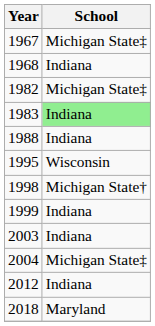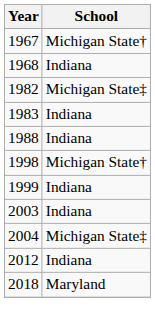 <table class="wikitable">
 <tr>
 <th>Year</th>
 <th>School</th>
 </tr>
 <tr>
 <td>1967</td>
-<td>Michigan State‡</td>
+<td>Michigan State†</td>
 </tr>
 <tr>
 <td>1968</td>
 <td>Indiana</td>
 </tr>
 <tr>
 <td>1982</td>
 <td>Michigan State‡</td>
 </tr>
 <tr>
 <td>1983</td>
-<td style="background: lightgreen;">Indiana</td>
+<td>Indiana</td>
 </tr>
 <tr>
 <td>1988</td>
 <td>Indiana</td>
-</tr>
-<tr>
-<td>1995</td>
-<td>Wisconsin</td>
 </tr>
 <tr>
 <td>1998</td>
 <td>Michigan State†</td>
 </tr>
 <tr>
 <td>1999</td>
 <td>Indiana</td>
 </tr>
 <tr>
 <td>2003</td>
 <td>Indiana</td>
 </tr>
 <tr>
 <td>2004</td>
 <td>Michigan State‡</td>
 </tr>
 <tr>
 <td>2012</td>
 <td>Indiana</td>
 </tr>
 <tr>
 <td>2018</td>
 <td>Maryland</td>
 </tr>
 <tr>
 </tr>
 </table>
